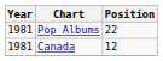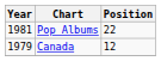 <table class="wikitable">
 <tr>
 <th align="left">Year</th>
 <th align="left">Chart</th>
 <th align="left">Position</th>
 </tr>
 <tr>
 <td align="left">1981</td>
 <td align="left"><a href='#'>Pop Albums</a></td>
 <td align="left">22</td>
 </tr>
 <tr>
-<td align="left">1981</td>
+<td align="left">1979</td>
 <td align="left"><a href='#'>Canada</a></td>
 <td align="left">12</td>
 </tr>
 <tr>
 </tr>
 </table>
